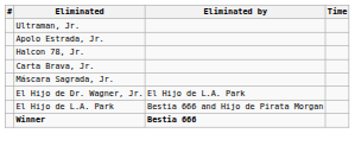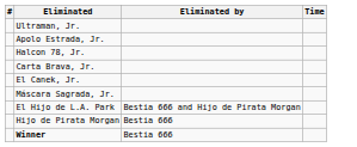 <table style="font-size: 85%" class="wikitable sortable">
 <tr>
 <th><strong>#</strong></th>
 <th><strong>Eliminated</strong></th>
 <th><strong>Eliminated by</strong></th>
 <th><strong>Time</strong></th>
 </tr>
 <tr>
 <td></td>
 <td>Ultraman, Jr.</td>
 <td> </td>
 <td> </td>
 </tr>
 <tr>
 <td></td>
 <td>Apolo Estrada, Jr.</td>
 <td> </td>
 <td> </td>
 </tr>
 <tr>
 <td></td>
 <td>Halcon 78, Jr.</td>
 <td> </td>
 <td> </td>
 </tr>
 <tr>
 <td></td>
 <td>Carta Brava, Jr.</td>
 <td> </td>
 <td> </td>
 </tr>
 <tr>
 <td></td>
-<td>Máscara Sagrada, Jr.</td>
+<td>El Canek, Jr.</td>
 <td> </td>
 <td> </td>
 </tr>
 <tr>
 <td></td>
-<td>El Hijo de Dr. Wagner, Jr.</td>
-<td>El Hijo de L.A. Park</td>
+<td>Máscara Sagrada, Jr.</td>
+<td> </td>
 <td> </td>
 </tr>
 <tr>
 <td></td>
 <td>El Hijo de L.A. Park</td>
 <td>Bestia 666 and Hijo de Pirata Morgan</td>
 <td> </td>
 </tr>
 <tr>
 <td></td>
+<td>Hijo de Pirata Morgan</td>
+<td>Bestia 666</td>
+<td> </td>
+</tr>
+<tr>
+<td></td>
 <td><strong>Winner</strong></td>
-<td><strong>Bestia 666</strong></td>
+<td>Bestia 666</td>
 <td> </td>
 </tr>
 </table>
